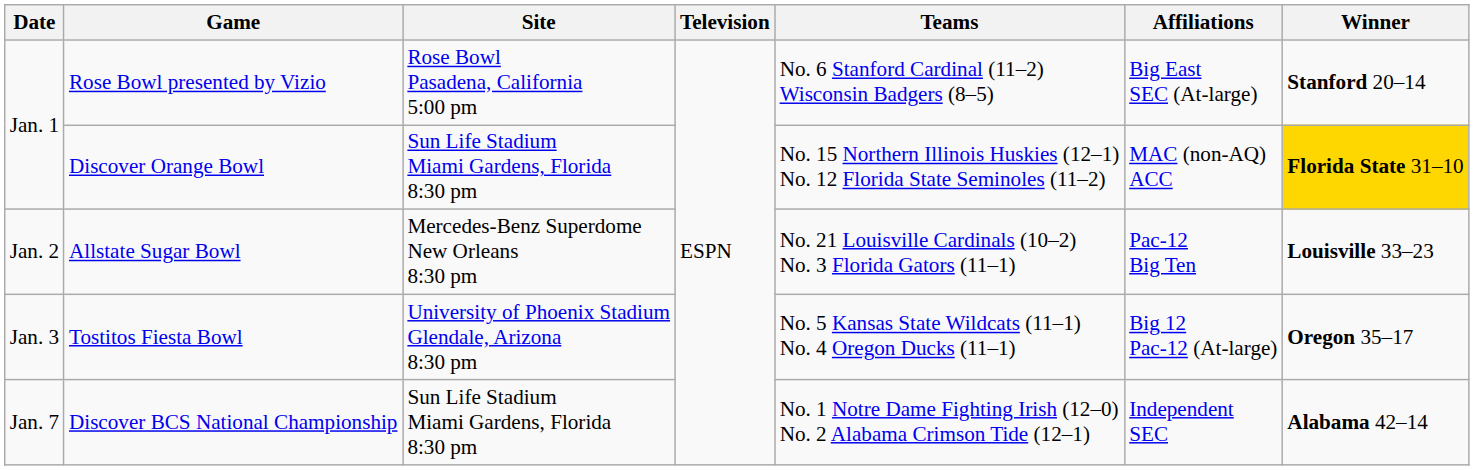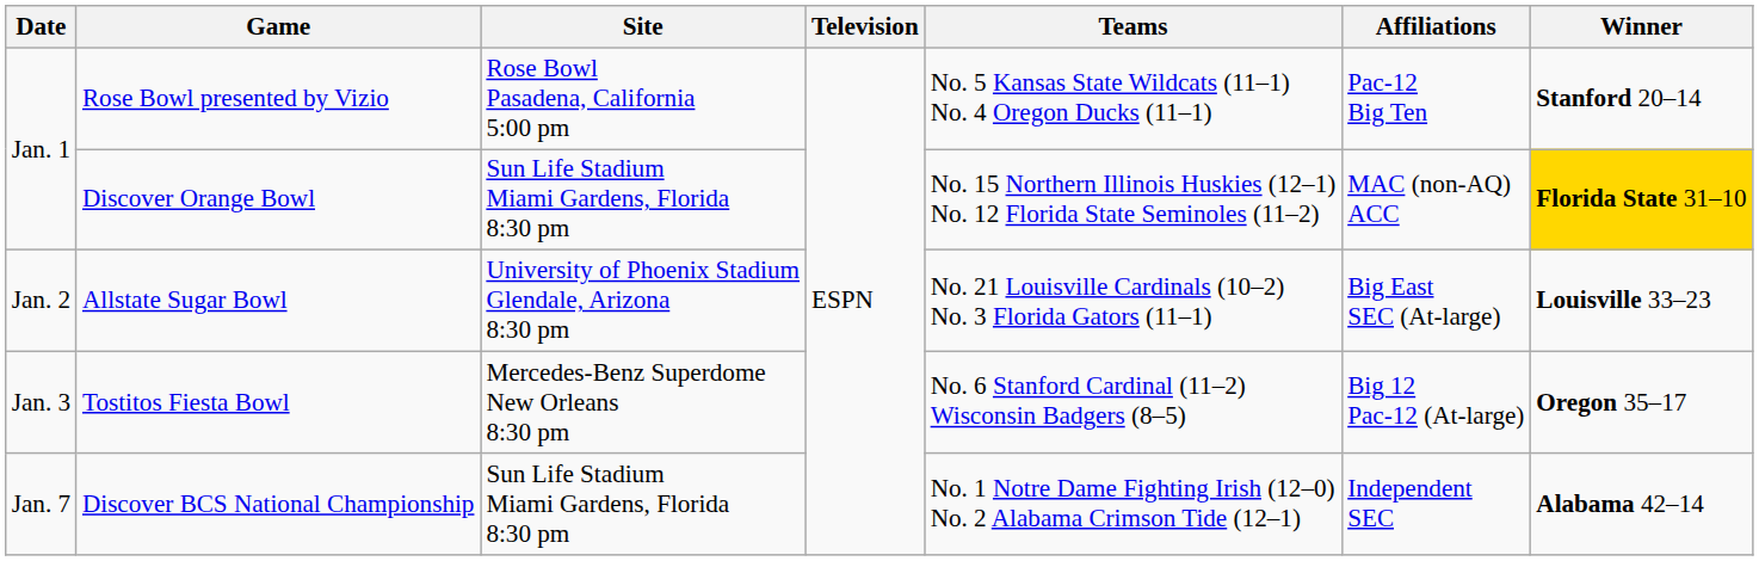 <table class="wikitable" style="font-size:90%;">
 <tr>
 <th>Date</th>
 <th>Game</th>
 <th>Site</th>
 <th>Television</th>
 <th>Teams</th>
 <th>Affiliations</th>
 <th>Winner</th>
 </tr>
 <tr>
 <td rowspan="2">Jan. 1</td>
 <td><a href='#'>Rose Bowl presented by Vizio</a></td>
 <td><a href='#'>Rose Bowl</a><br><a href='#'>Pasadena, California</a><br>5:00 pm</td>
 <td rowspan="5">ESPN</td>
-<td>No. 6 <a href='#'>Stanford Cardinal</a> (11–2)<br><a href='#'>Wisconsin Badgers</a> (8–5)</td>
-<td><a href='#'>Big East</a><br><a href='#'>SEC</a> (At-large)</td>
+<td>No. 5 <a href='#'>Kansas State Wildcats</a> (11–1)<br>No. 4 <a href='#'>Oregon Ducks</a> (11–1)</td>
+<td><a href='#'>Pac-12</a><br><a href='#'>Big Ten</a></td>
 <td><strong>Stanford</strong> 20–14</td>
 </tr>
 <tr>
 <td><a href='#'>Discover Orange Bowl</a></td>
 <td><a href='#'>Sun Life Stadium</a><br><a href='#'>Miami Gardens, Florida</a><br>8:30 pm</td>
 <td>No. 15 <a href='#'>Northern Illinois Huskies</a> (12–1)<br>No. 12 <a href='#'>Florida State Seminoles</a> (11–2)</td>
 <td><a href='#'>MAC</a> (non-AQ)<br><a href='#'>ACC</a></td>
 <td style="background: gold;"><strong>Florida State</strong> 31–10</td>
 </tr>
 <tr>
 <td>Jan. 2</td>
 <td><a href='#'>Allstate Sugar Bowl</a></td>
-<td>Mercedes-Benz Superdome<br>New Orleans<br>8:30 pm</td>
+<td><a href='#'>University of Phoenix Stadium</a><br><a href='#'>Glendale, Arizona</a><br>8:30 pm</td>
 <td>No. 21 <a href='#'>Louisville Cardinals</a> (10–2)<br>No. 3 <a href='#'>Florida Gators</a> (11–1)</td>
-<td><a href='#'>Pac-12</a><br><a href='#'>Big Ten</a></td>
+<td><a href='#'>Big East</a><br><a href='#'>SEC</a> (At-large)</td>
 <td><strong>Louisville</strong> 33–23</td>
 </tr>
 <tr>
 <td>Jan. 3</td>
 <td><a href='#'>Tostitos Fiesta Bowl</a></td>
-<td><a href='#'>University of Phoenix Stadium</a><br><a href='#'>Glendale, Arizona</a><br>8:30 pm</td>
-<td>No. 5 <a href='#'>Kansas State Wildcats</a> (11–1)<br>No. 4 <a href='#'>Oregon Ducks</a> (11–1)</td>
+<td>Mercedes-Benz Superdome<br>New Orleans<br>8:30 pm</td>
+<td>No. 6 <a href='#'>Stanford Cardinal</a> (11–2)<br><a href='#'>Wisconsin Badgers</a> (8–5)</td>
 <td><a href='#'>Big 12</a><br><a href='#'>Pac-12</a> (At-large)</td>
 <td><strong>Oregon</strong> 35–17</td>
 </tr>
 <tr>
 <td>Jan. 7</td>
 <td><a href='#'>Discover BCS National Championship</a></td>
 <td>Sun Life Stadium<br>Miami Gardens, Florida<br>8:30 pm</td>
 <td>No. 1 <a href='#'>Notre Dame Fighting Irish</a> (12–0)<br>No. 2 <a href='#'>Alabama Crimson Tide</a> (12–1)</td>
 <td><a href='#'>Independent</a><br><a href='#'>SEC</a></td>
 <td><strong>Alabama</strong> 42–14</td>
 </tr>
 </table>
